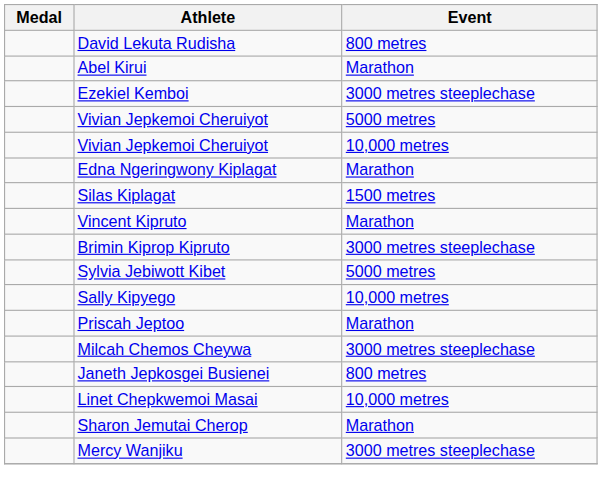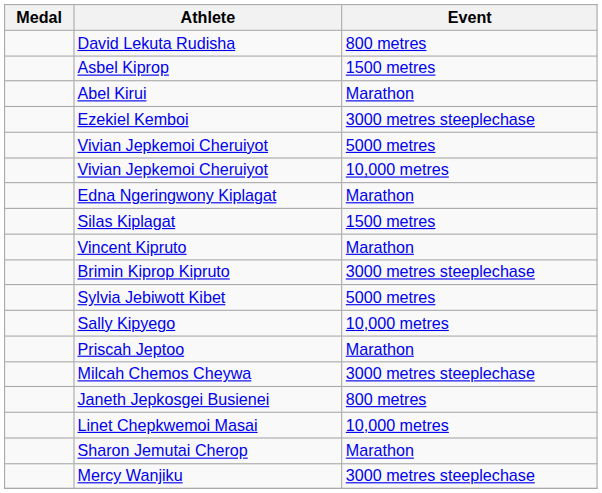 <table class="wikitable" style="font-size:90%" width=60%>
 <tr>
 <th>Medal</th>
 <th>Athlete</th>
 <th>Event</th>
 </tr>
 <tr>
 <td></td>
 <td><a href='#'>David Lekuta Rudisha</a></td>
 <td><a href='#'>800 metres</a></td>
+</tr>
+<tr>
+<td></td>
+<td><a href='#'>Asbel Kiprop</a></td>
+<td><a href='#'>1500 metres</a></td>
 </tr>
 <tr>
 <td></td>
 <td><a href='#'>Abel Kirui</a></td>
 <td><a href='#'>Marathon</a></td>
 </tr>
 <tr>
 <td></td>
 <td><a href='#'>Ezekiel Kemboi</a></td>
 <td><a href='#'>3000 metres steeplechase</a></td>
 </tr>
 <tr>
 <td></td>
 <td><a href='#'>Vivian Jepkemoi Cheruiyot</a></td>
 <td><a href='#'>5000 metres</a></td>
 </tr>
 <tr>
 <td></td>
 <td><a href='#'>Vivian Jepkemoi Cheruiyot</a></td>
 <td><a href='#'>10,000 metres</a></td>
 </tr>
 <tr>
 <td></td>
 <td><a href='#'>Edna Ngeringwony Kiplagat</a></td>
 <td><a href='#'>Marathon</a></td>
 </tr>
 <tr>
 <td></td>
 <td><a href='#'>Silas Kiplagat</a></td>
 <td><a href='#'>1500 metres</a></td>
 </tr>
 <tr>
 <td></td>
 <td><a href='#'>Vincent Kipruto</a></td>
 <td><a href='#'>Marathon</a></td>
 </tr>
 <tr>
 <td></td>
 <td><a href='#'>Brimin Kiprop Kipruto</a></td>
 <td><a href='#'>3000 metres steeplechase</a></td>
 </tr>
 <tr>
 <td></td>
 <td><a href='#'>Sylvia Jebiwott Kibet</a></td>
 <td><a href='#'>5000 metres</a></td>
 </tr>
 <tr>
 <td></td>
 <td><a href='#'>Sally Kipyego</a></td>
 <td><a href='#'>10,000 metres</a></td>
 </tr>
 <tr>
 <td></td>
 <td><a href='#'>Priscah Jeptoo</a></td>
 <td><a href='#'>Marathon</a></td>
 </tr>
 <tr>
 <td></td>
 <td><a href='#'>Milcah Chemos Cheywa</a></td>
 <td><a href='#'>3000 metres steeplechase</a></td>
 </tr>
 <tr>
 <td></td>
 <td><a href='#'>Janeth Jepkosgei Busienei</a></td>
 <td><a href='#'>800 metres</a></td>
 </tr>
 <tr>
 <td></td>
 <td><a href='#'>Linet Chepkwemoi Masai</a></td>
 <td><a href='#'>10,000 metres</a></td>
 </tr>
 <tr>
 <td></td>
 <td><a href='#'>Sharon Jemutai Cherop</a></td>
 <td><a href='#'>Marathon</a></td>
 </tr>
 <tr>
 <td></td>
 <td><a href='#'>Mercy Wanjiku</a></td>
 <td><a href='#'>3000 metres steeplechase</a></td>
 </tr>
 <tr>
 </tr>
 </table>
